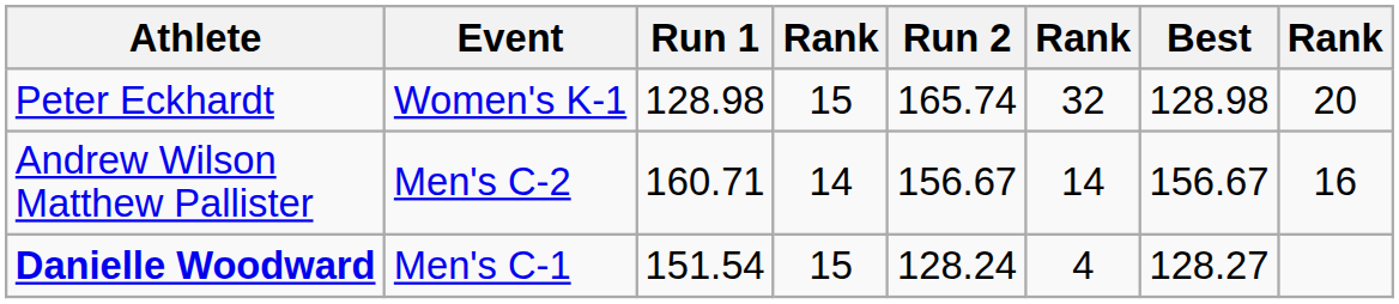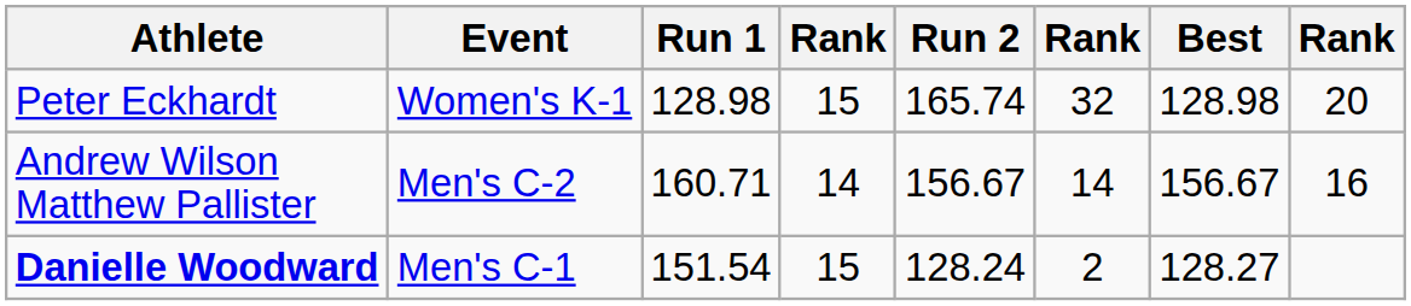 <table class="wikitable" style="font-size:90%">
 <tr>
 <th>Athlete</th>
 <th>Event</th>
 <th>Run 1</th>
 <th>Rank</th>
 <th>Run 2</th>
 <th>Rank</th>
 <th>Best</th>
 <th>Rank</th>
 </tr>
 <tr align=center>
 <td align=left><a href='#'>Peter Eckhardt</a></td>
 <td align=left><a href='#'>Women's K-1</a></td>
 <td>128.98</td>
 <td>15</td>
 <td>165.74</td>
 <td>32</td>
 <td>128.98</td>
 <td>20</td>
 </tr>
 <tr align=center>
 <td align=left><a href='#'>Andrew Wilson</a><br><a href='#'>Matthew Pallister</a></td>
 <td align=left><a href='#'>Men's C-2</a></td>
 <td>160.71</td>
 <td>14</td>
 <td>156.67</td>
 <td>14</td>
 <td>156.67</td>
 <td>16</td>
 </tr>
 <tr align=center>
 <td align=left><strong><a href='#'>Danielle Woodward</a></strong></td>
 <td align=left><a href='#'>Men's C-1</a></td>
 <td>151.54</td>
 <td>15</td>
 <td>128.24</td>
-<td>4</td>
+<td>2</td>
 <td>128.27</td>
 <td></td>
 </tr>
 </table>
